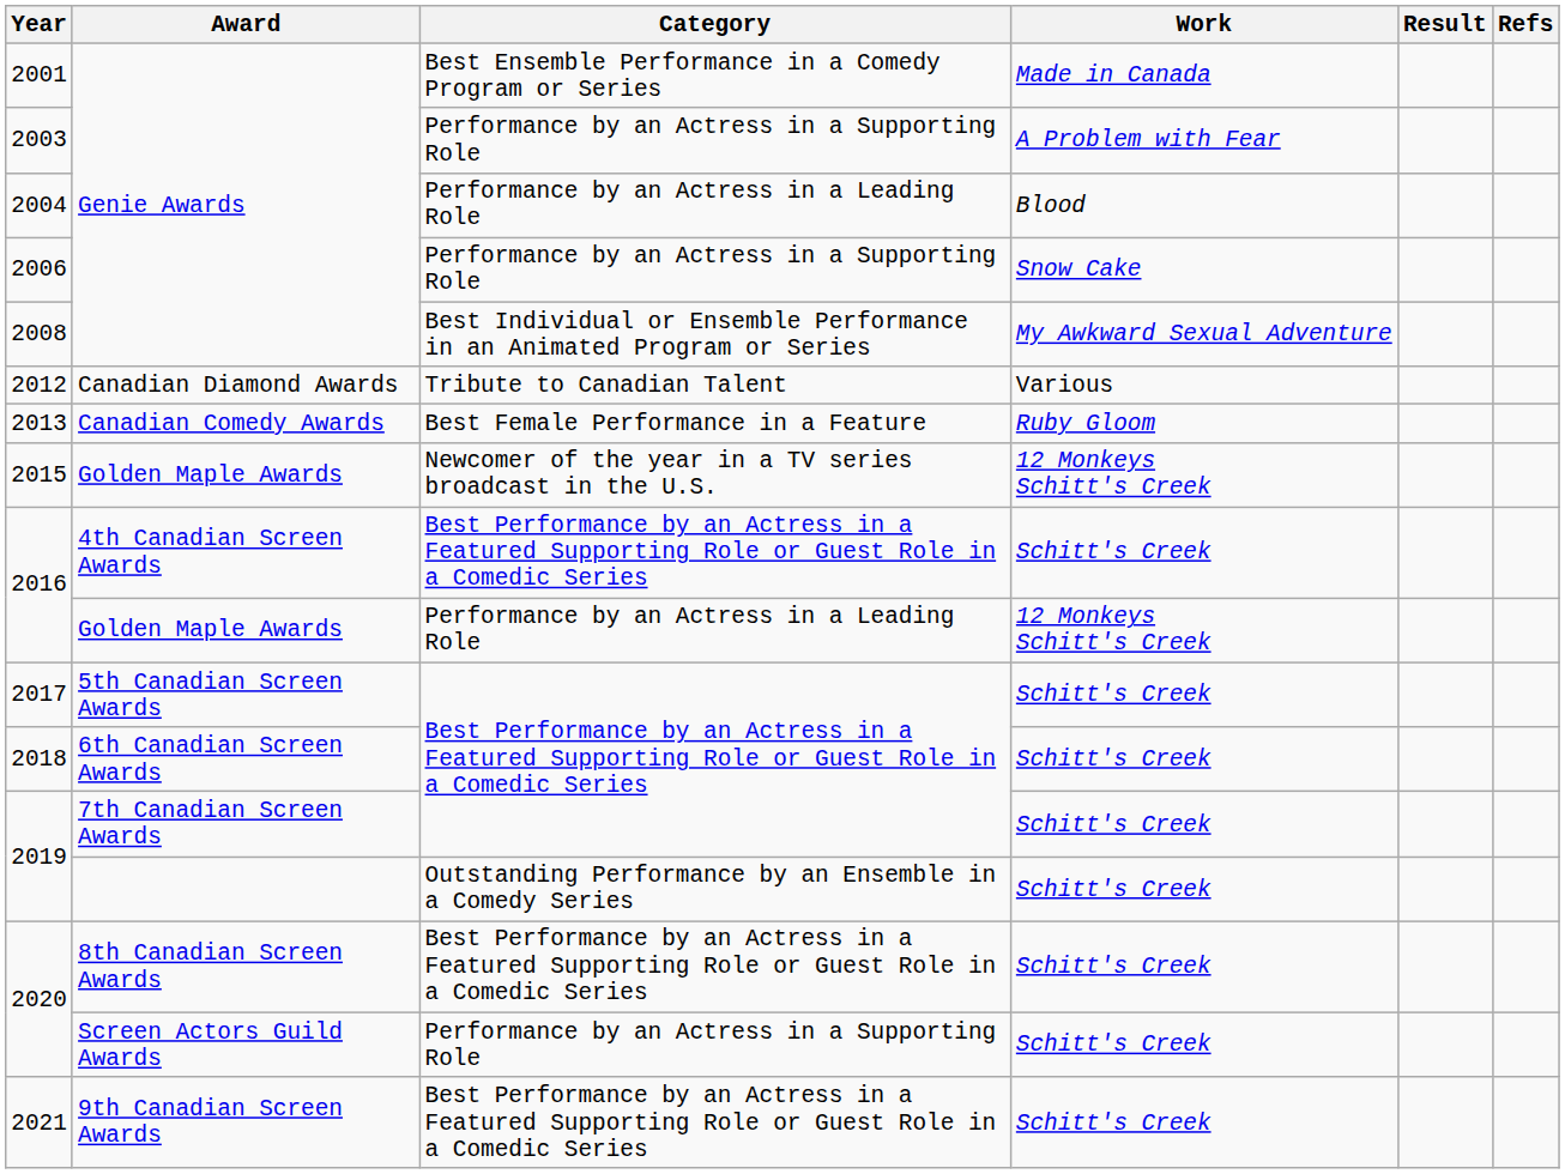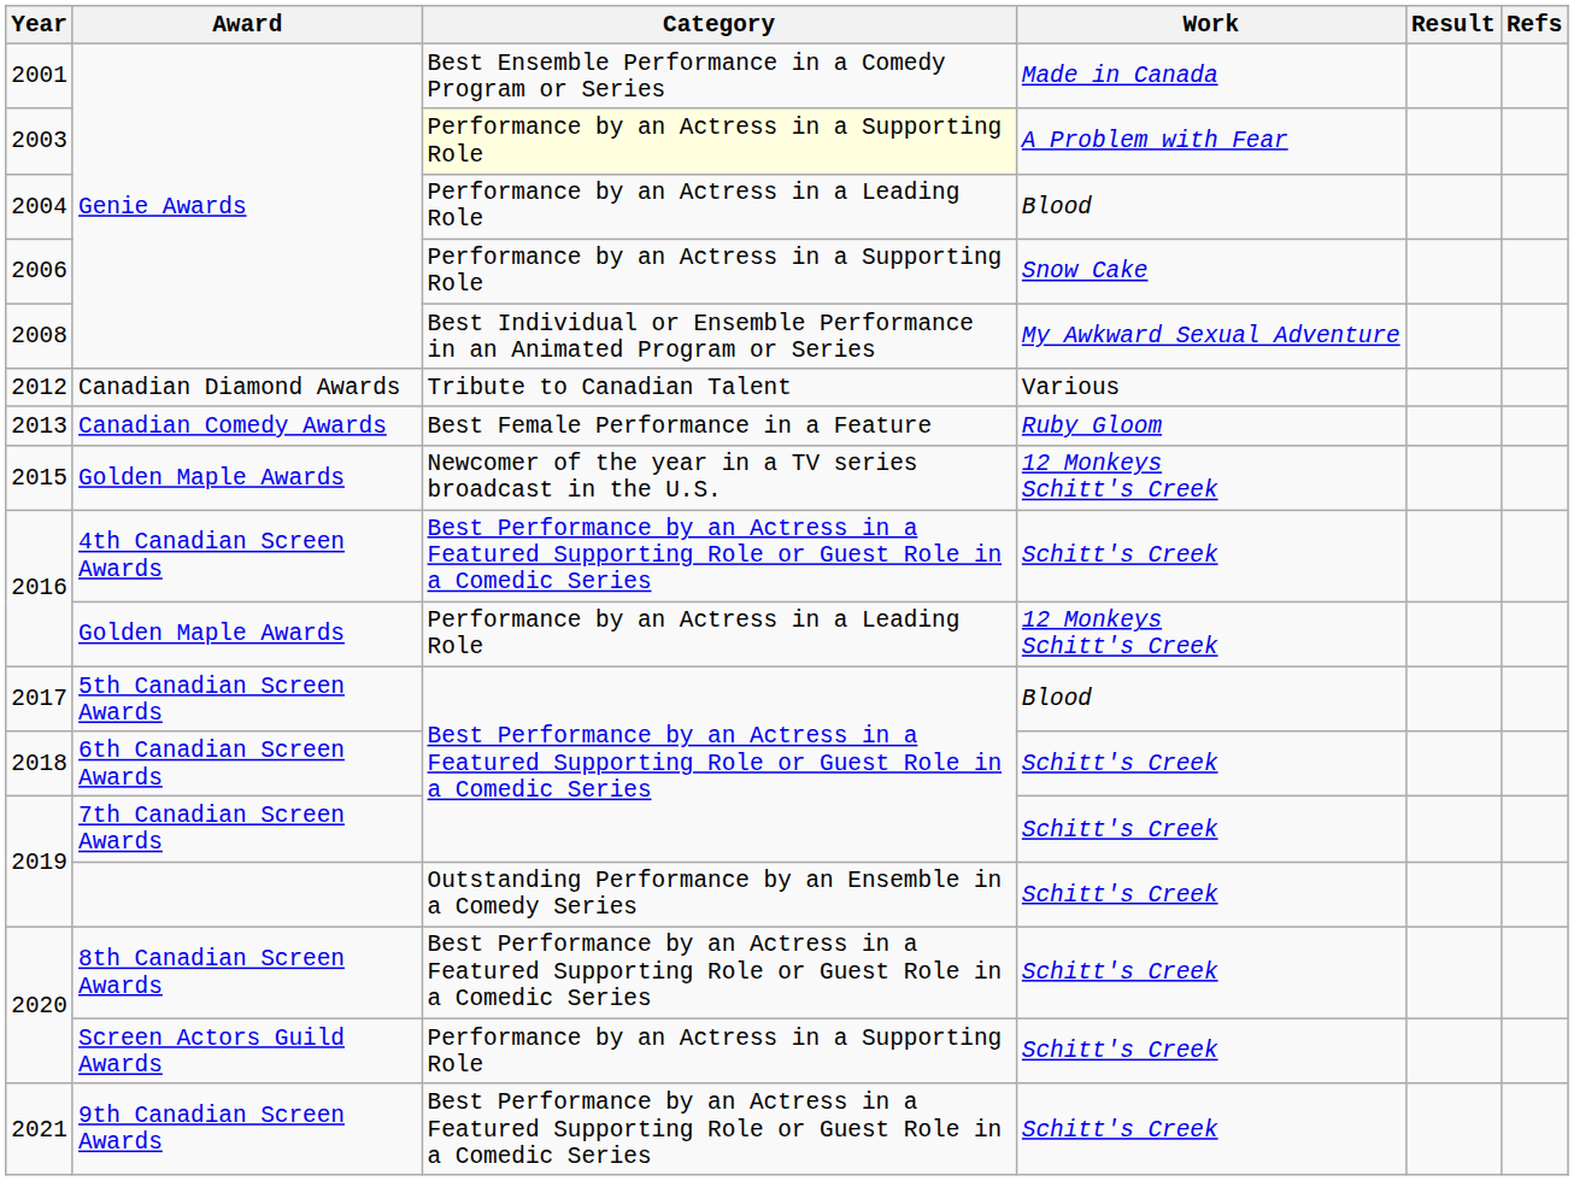 <table class="wikitable">
 <tr>
 <th>Year</th>
 <th>Award</th>
 <th>Category</th>
 <th>Work</th>
 <th>Result</th>
 <th>Refs</th>
 </tr>
 <tr>
 <td>2001</td>
 <td rowspan="5"><a href='#'>Genie Awards</a></td>
 <td>Best Ensemble Performance in a Comedy Program or Series</td>
 <td><em><a href='#'>Made in Canada</a></em></td>
 <td></td>
 <td style="text-align:center;"></td>
 </tr>
 <tr>
 <td>2003</td>
-<td>Performance by an Actress in a Supporting Role</td>
+<td style="background: lightyellow;">Performance by an Actress in a Supporting Role</td>
 <td><em><a href='#'>A Problem with Fear</a></em></td>
 <td></td>
 <td style="text-align:center;"></td>
 </tr>
 <tr>
 <td>2004</td>
 <td>Performance by an Actress in a Leading Role</td>
 <td><em>Blood</em></td>
 <td></td>
 <td style="text-align:center;"></td>
 </tr>
 <tr>
 <td>2006</td>
 <td>Performance by an Actress in a Supporting Role</td>
 <td><em><a href='#'>Snow Cake</a></em></td>
 <td></td>
 <td style="text-align:center;"></td>
 </tr>
 <tr>
 <td>2008</td>
 <td>Best Individual or Ensemble Performance in an Animated Program or Series</td>
 <td style="white-space:nowrap;"><em><a href='#'>My Awkward Sexual Adventure</a></em></td>
 <td></td>
 <td style="text-align:center;"></td>
 </tr>
 <tr>
 <td>2012</td>
 <td style="white-space:nowrap;">Canadian Diamond Awards</td>
 <td>Tribute to Canadian Talent</td>
 <td>Various</td>
 <td></td>
 <td style="text-align:center;"></td>
 </tr>
 <tr>
 <td>2013</td>
 <td><a href='#'>Canadian Comedy Awards</a></td>
 <td>Best Female Performance in a Feature</td>
 <td><em><a href='#'>Ruby Gloom</a></em></td>
 <td></td>
 <td style="text-align:center;"></td>
 </tr>
 <tr>
 <td>2015</td>
 <td><a href='#'>Golden Maple Awards</a></td>
 <td>Newcomer of the year in a TV series broadcast in the U.S.</td>
 <td><em><a href='#'>12 Monkeys</a></em><br><em><a href='#'>Schitt's Creek</a></em></td>
 <td></td>
 <td style="text-align:center;"></td>
 </tr>
 <tr>
 <td rowspan="2">2016</td>
 <td><a href='#'>4th Canadian Screen Awards</a></td>
 <td><a href='#'>Best Performance by an Actress in a Featured Supporting Role or Guest Role in a Comedic Series</a></td>
 <td><em><a href='#'>Schitt's Creek</a></em></td>
 <td></td>
 <td style="text-align:center;"></td>
 </tr>
 <tr>
 <td><a href='#'>Golden Maple Awards</a></td>
 <td>Performance by an Actress in a Leading Role</td>
 <td><em><a href='#'>12 Monkeys</a></em><br><em><a href='#'>Schitt's Creek</a></em></td>
 <td></td>
 <td style="text-align:center;"></td>
 </tr>
 <tr>
 <td>2017</td>
 <td><a href='#'>5th Canadian Screen Awards</a></td>
 <td rowspan="3"><a href='#'>Best Performance by an Actress in a Featured Supporting Role or Guest Role in a Comedic Series</a></td>
-<td><em><a href='#'>Schitt's Creek</a></em></td>
+<td><em>Blood</em></td>
 <td></td>
 <td style="text-align:center;"></td>
 </tr>
 <tr>
 <td>2018</td>
 <td><a href='#'>6th Canadian Screen Awards</a></td>
 <td><em><a href='#'>Schitt's Creek</a></em></td>
 <td></td>
 <td style="text-align:center;"></td>
 </tr>
 <tr>
 <td rowspan="2">2019</td>
 <td><a href='#'>7th Canadian Screen Awards</a></td>
 <td><em><a href='#'>Schitt's Creek</a></em></td>
 <td></td>
 <td style="text-align:center;"></td>
 </tr>
 <tr>
 <td></td>
 <td>Outstanding Performance by an Ensemble in a Comedy Series</td>
 <td><em><a href='#'>Schitt's Creek</a></em></td>
 <td></td>
 <td style="text-align:center;"></td>
 </tr>
 <tr>
 <td rowspan="2">2020</td>
 <td><a href='#'>8th Canadian Screen Awards</a></td>
 <td>Best Performance by an Actress in a Featured Supporting Role or Guest Role in a Comedic Series</td>
 <td><em><a href='#'>Schitt's Creek</a></em></td>
 <td></td>
 <td style="text-align:center;"></td>
 </tr>
 <tr>
 <td><a href='#'>Screen Actors Guild Awards</a></td>
 <td>Performance by an Actress in a Supporting Role</td>
 <td><em><a href='#'>Schitt's Creek</a></em></td>
 <td></td>
 <td style="text-align:center;"></td>
 </tr>
 <tr>
 <td>2021</td>
 <td><a href='#'>9th Canadian Screen Awards</a></td>
 <td>Best Performance by an Actress in a Featured Supporting Role or Guest Role in a Comedic Series</td>
 <td><em><a href='#'>Schitt's Creek</a></em></td>
 <td></td>
 <td style="text-align:center;"></td>
 </tr>
 </table>
